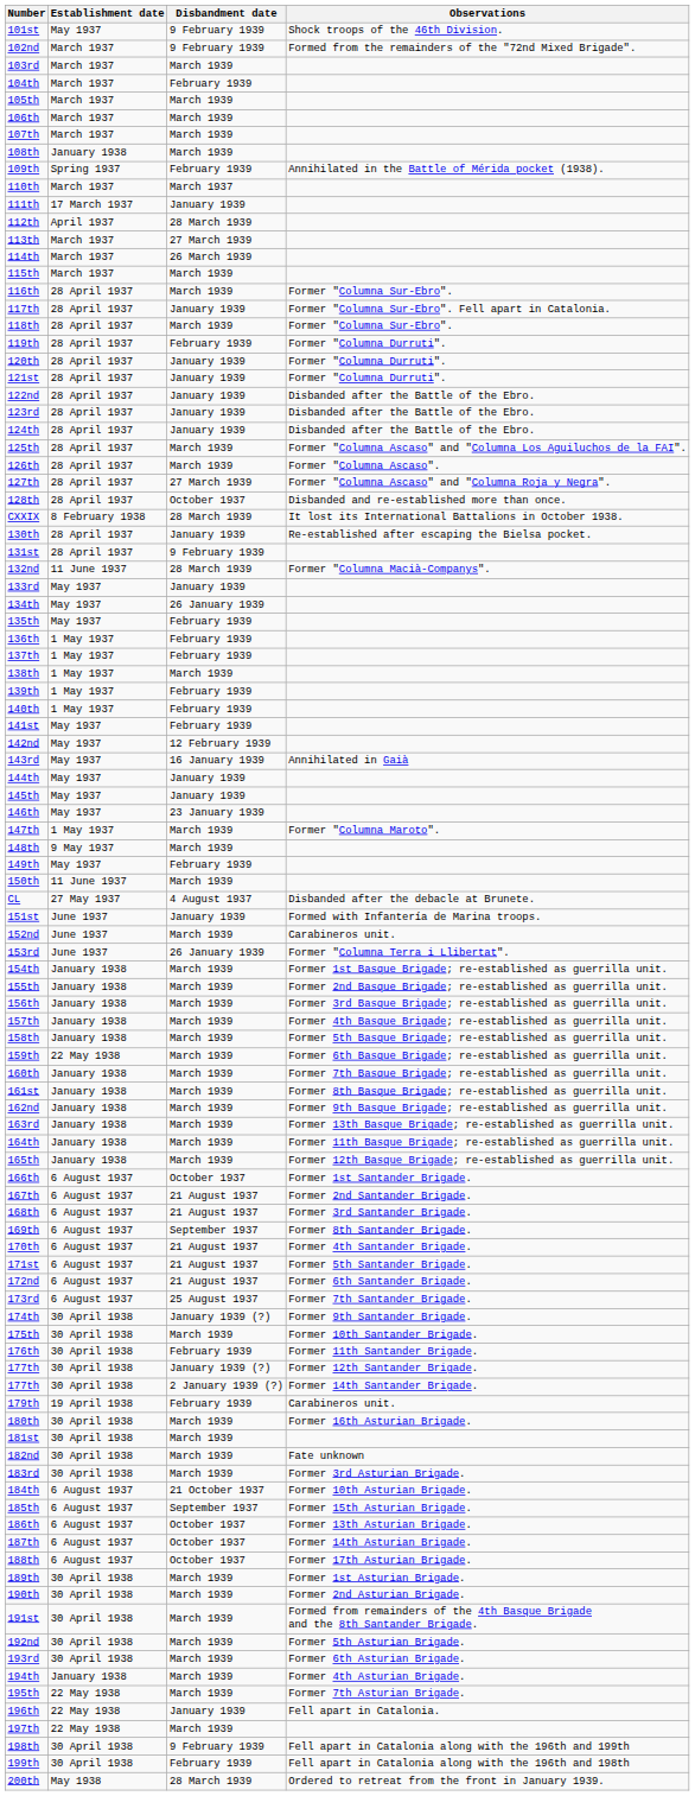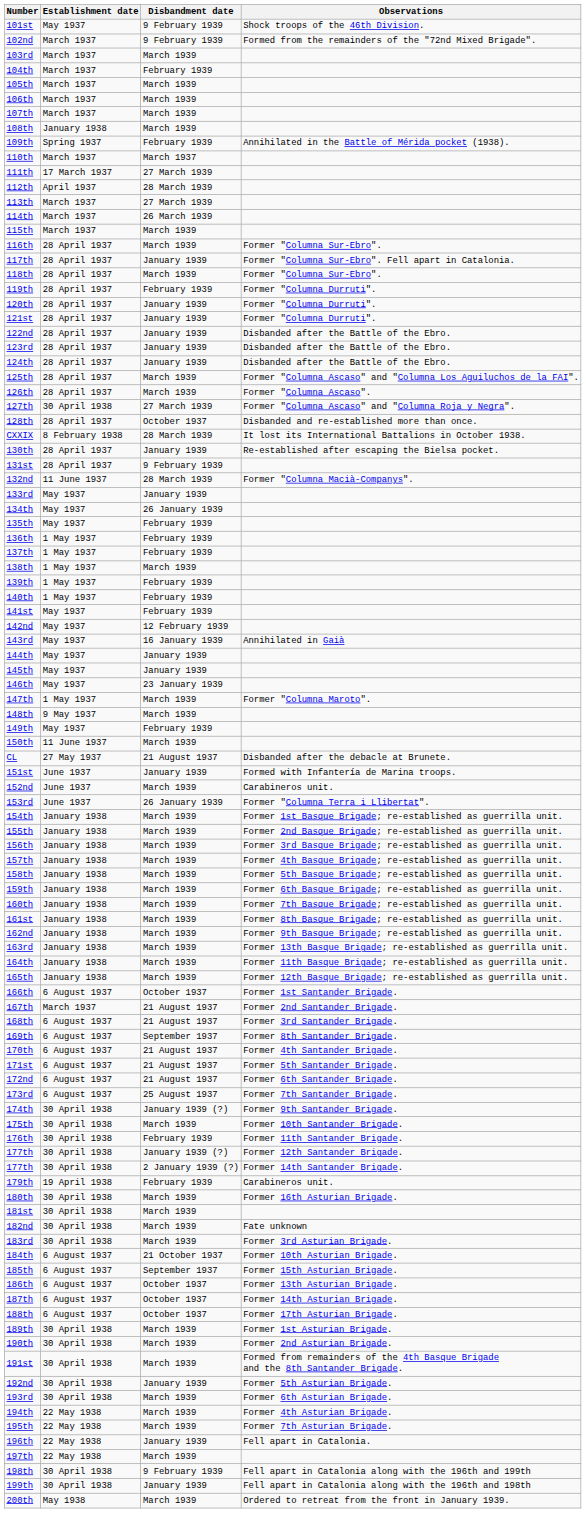 <table class=wikitable style="font-size: 9pt; text-align:left">
 <tr>
 <th>Number</th>
 <th>Establishment date</th>
 <th>Disbandment date</th>
 <th>Observations</th>
 </tr>
 <tr>
 <td><a href='#'>101st</a></td>
 <td>May 1937</td>
 <td>9 February 1939</td>
 <td>Shock troops of the <a href='#'>46th Division</a>.</td>
 </tr>
 <tr>
 <td><a href='#'>102nd</a></td>
 <td>March 1937</td>
 <td>9 February 1939</td>
 <td>Formed from the remainders of the "72nd Mixed Brigade".</td>
 </tr>
 <tr>
 <td><a href='#'>103rd</a></td>
 <td>March 1937</td>
 <td>March 1939</td>
 <td></td>
 </tr>
 <tr>
 <td><a href='#'>104th</a></td>
 <td>March 1937</td>
 <td>February 1939</td>
 <td></td>
 </tr>
 <tr>
 <td><a href='#'>105th</a></td>
 <td>March 1937</td>
 <td>March 1939</td>
 <td></td>
 </tr>
 <tr>
 <td><a href='#'>106th</a></td>
 <td>March 1937</td>
 <td>March 1939</td>
 <td></td>
 </tr>
 <tr>
 <td><a href='#'>107th</a></td>
 <td>March 1937</td>
 <td>March 1939</td>
 <td></td>
 </tr>
 <tr>
 <td><a href='#'>108th</a></td>
 <td>January 1938</td>
 <td>March 1939</td>
 <td></td>
 </tr>
 <tr>
 <td><a href='#'>109th</a></td>
 <td>Spring 1937</td>
 <td>February 1939</td>
 <td>Annihilated in the <a href='#'>Battle of Mérida pocket</a> (1938).</td>
 </tr>
 <tr>
 <td><a href='#'>110th</a></td>
 <td>March 1937</td>
 <td>March 1937</td>
 <td></td>
 </tr>
 <tr>
 <td><a href='#'>111th</a></td>
 <td>17 March 1937</td>
-<td>January 1939</td>
+<td>27 March 1939</td>
 <td></td>
 </tr>
 <tr>
 <td><a href='#'>112th</a></td>
 <td>April 1937</td>
 <td>28 March 1939</td>
 <td></td>
 </tr>
 <tr>
 <td><a href='#'>113th</a></td>
 <td>March 1937</td>
 <td>27 March 1939</td>
 <td></td>
 </tr>
 <tr>
 <td><a href='#'>114th</a></td>
 <td>March 1937</td>
 <td>26 March 1939</td>
 <td></td>
 </tr>
 <tr>
 <td><a href='#'>115th</a></td>
 <td>March 1937</td>
 <td>March 1939</td>
 <td></td>
 </tr>
 <tr>
 <td><a href='#'>116th</a></td>
 <td>28 April 1937</td>
 <td>March 1939</td>
 <td>Former "<a href='#'>Columna Sur-Ebro</a>".</td>
 </tr>
 <tr>
 <td><a href='#'>117th</a></td>
 <td>28 April 1937</td>
 <td>January 1939</td>
 <td>Former "<a href='#'>Columna Sur-Ebro</a>". Fell apart in Catalonia.</td>
 </tr>
 <tr>
 <td><a href='#'>118th</a></td>
 <td>28 April 1937</td>
 <td>March 1939</td>
 <td>Former "<a href='#'>Columna Sur-Ebro</a>".</td>
 </tr>
 <tr>
 <td><a href='#'>119th</a></td>
 <td>28 April 1937</td>
 <td>February 1939</td>
 <td>Former "<a href='#'>Columna Durruti</a>".</td>
 </tr>
 <tr>
 <td><a href='#'>120th</a></td>
 <td>28 April 1937</td>
 <td>January 1939</td>
 <td>Former "<a href='#'>Columna Durruti</a>".</td>
 </tr>
 <tr>
 <td><a href='#'>121st</a></td>
 <td>28 April 1937</td>
 <td>January 1939</td>
 <td>Former "<a href='#'>Columna Durruti</a>".</td>
 </tr>
 <tr>
 <td><a href='#'>122nd</a></td>
 <td>28 April 1937</td>
 <td>January 1939</td>
 <td>Disbanded after the Battle of the Ebro.</td>
 </tr>
 <tr>
 <td><a href='#'>123rd</a></td>
 <td>28 April 1937</td>
 <td>January 1939</td>
 <td>Disbanded after the Battle of the Ebro.</td>
 </tr>
 <tr>
 <td><a href='#'>124th</a></td>
 <td>28 April 1937</td>
 <td>January 1939</td>
 <td>Disbanded after the Battle of the Ebro.</td>
 </tr>
 <tr>
 <td><a href='#'>125th</a></td>
 <td>28 April 1937</td>
 <td>March 1939</td>
 <td>Former "<a href='#'>Columna Ascaso</a>" and "<a href='#'>Columna Los Aguiluchos de la FAI</a>".</td>
 </tr>
 <tr>
 <td><a href='#'>126th</a></td>
 <td>28 April 1937</td>
 <td>March 1939</td>
 <td>Former "<a href='#'>Columna Ascaso</a>".</td>
 </tr>
 <tr>
 <td><a href='#'>127th</a></td>
-<td>28 April 1937</td>
+<td>30 April 1938</td>
 <td>27 March 1939</td>
 <td>Former "<a href='#'>Columna Ascaso</a>" and "<a href='#'>Columna Roja y Negra</a>".</td>
 </tr>
 <tr>
 <td><a href='#'>128th</a></td>
 <td>28 April 1937</td>
 <td>October 1937</td>
 <td>Disbanded and re-established more than once.</td>
 </tr>
 <tr>
 <td><a href='#'>CXXIX</a></td>
 <td>8 February 1938</td>
 <td>28 March 1939</td>
 <td>It lost its International Battalions in October 1938.</td>
 </tr>
 <tr>
 <td><a href='#'>130th</a></td>
 <td>28 April 1937</td>
 <td>January 1939</td>
 <td>Re-established after escaping the  Bielsa pocket.</td>
 </tr>
 <tr>
 <td><a href='#'>131st</a></td>
 <td>28 April 1937</td>
 <td>9 February 1939</td>
 <td></td>
 </tr>
 <tr>
 <td><a href='#'>132nd</a></td>
 <td>11 June 1937</td>
 <td>28 March 1939</td>
 <td>Former "<a href='#'>Columna Macià-Companys</a>".</td>
 </tr>
 <tr>
 <td><a href='#'>133rd</a></td>
 <td>May 1937</td>
 <td>January 1939</td>
 <td></td>
 </tr>
 <tr>
 <td><a href='#'>134th</a></td>
 <td>May 1937</td>
 <td>26 January 1939</td>
 <td></td>
 </tr>
 <tr>
 <td><a href='#'>135th</a></td>
 <td>May 1937</td>
 <td>February 1939</td>
 <td></td>
 </tr>
 <tr>
 <td><a href='#'>136th</a></td>
 <td>1 May 1937</td>
 <td>February 1939</td>
 <td></td>
 </tr>
 <tr>
 <td><a href='#'>137th</a></td>
 <td>1 May 1937</td>
 <td>February 1939</td>
 <td></td>
 </tr>
 <tr>
 <td><a href='#'>138th</a></td>
 <td>1 May 1937</td>
 <td>March 1939</td>
 <td></td>
 </tr>
 <tr>
 <td><a href='#'>139th</a></td>
 <td>1 May 1937</td>
 <td>February 1939</td>
 <td></td>
 </tr>
 <tr>
 <td><a href='#'>140th</a></td>
 <td>1 May 1937</td>
 <td>February 1939</td>
 <td></td>
 </tr>
 <tr>
 <td><a href='#'>141st</a></td>
 <td>May 1937</td>
 <td>February 1939</td>
 <td></td>
 </tr>
 <tr>
 <td><a href='#'>142nd</a></td>
 <td>May 1937</td>
 <td>12 February  1939</td>
 <td></td>
 </tr>
 <tr>
 <td><a href='#'>143rd</a></td>
 <td>May 1937</td>
 <td>16 January 1939</td>
 <td>Annihilated in <a href='#'>Gaià</a></td>
 </tr>
 <tr>
 <td><a href='#'>144th</a></td>
 <td>May 1937</td>
 <td>January 1939</td>
 <td></td>
 </tr>
 <tr>
 <td><a href='#'>145th</a></td>
 <td>May 1937</td>
 <td>January 1939</td>
 <td></td>
 </tr>
 <tr>
 <td><a href='#'>146th</a></td>
 <td>May 1937</td>
 <td>23 January 1939</td>
 <td></td>
 </tr>
 <tr>
 <td><a href='#'>147th</a></td>
 <td>1 May 1937</td>
 <td>March 1939</td>
 <td>Former "<a href='#'>Columna Maroto</a>".</td>
 </tr>
 <tr>
 <td><a href='#'>148th</a></td>
 <td>9 May 1937</td>
 <td>March 1939</td>
 <td></td>
 </tr>
 <tr>
 <td><a href='#'>149th</a></td>
 <td>May 1937</td>
 <td>February 1939</td>
 <td></td>
 </tr>
 <tr>
 <td><a href='#'>150th</a></td>
 <td>11 June 1937</td>
 <td>March 1939</td>
 <td></td>
 </tr>
 <tr>
 <td><a href='#'>CL</a></td>
 <td>27 May 1937</td>
-<td>4 August 1937</td>
+<td>21 August 1937</td>
 <td>Disbanded after the debacle at Brunete.</td>
 </tr>
 <tr>
 <td><a href='#'>151st</a></td>
 <td>June 1937</td>
 <td>January 1939</td>
 <td>Formed with Infantería de Marina troops.</td>
 </tr>
 <tr>
 <td><a href='#'>152nd</a></td>
 <td>June 1937</td>
 <td>March 1939</td>
 <td>Carabineros unit.</td>
 </tr>
 <tr>
 <td><a href='#'>153rd</a></td>
 <td>June 1937</td>
 <td>26 January 1939</td>
 <td>Former "<a href='#'>Columna Terra i Llibertat</a>".</td>
 </tr>
 <tr>
 <td><a href='#'>154th</a></td>
 <td>January 1938</td>
 <td>March 1939</td>
 <td>Former <a href='#'>1st Basque Brigade</a>; re-established as guerrilla unit.</td>
 </tr>
 <tr>
 <td><a href='#'>155th</a></td>
 <td>January 1938</td>
 <td>March 1939</td>
 <td>Former <a href='#'>2nd Basque Brigade</a>; re-established as guerrilla unit.</td>
 </tr>
 <tr>
 <td><a href='#'>156th</a></td>
 <td>January 1938</td>
 <td>March 1939</td>
 <td>Former <a href='#'>3rd Basque Brigade</a>; re-established as guerrilla unit.</td>
 </tr>
 <tr>
 <td><a href='#'>157th</a></td>
 <td>January 1938</td>
 <td>March 1939</td>
 <td>Former <a href='#'>4th Basque Brigade</a>; re-established as guerrilla unit.</td>
 </tr>
 <tr>
 <td><a href='#'>158th</a></td>
 <td>January 1938</td>
 <td>March 1939</td>
 <td>Former <a href='#'>5th Basque Brigade</a>; re-established as guerrilla unit.</td>
 </tr>
 <tr>
 <td><a href='#'>159th</a></td>
-<td>22 May 1938</td>
+<td>January 1938</td>
 <td>March 1939</td>
 <td>Former <a href='#'>6th Basque Brigade</a>; re-established as guerrilla unit.</td>
 </tr>
 <tr>
 <td><a href='#'>160th</a></td>
 <td>January 1938</td>
 <td>March 1939</td>
 <td>Former <a href='#'>7th Basque Brigade</a>; re-established as guerrilla unit.</td>
 </tr>
 <tr>
 <td><a href='#'>161st</a></td>
 <td>January 1938</td>
 <td>March 1939</td>
 <td>Former <a href='#'>8th Basque Brigade</a>; re-established as guerrilla unit.</td>
 </tr>
 <tr>
 <td><a href='#'>162nd</a></td>
 <td>January 1938</td>
 <td>March 1939</td>
 <td>Former <a href='#'>9th Basque Brigade</a>; re-established as guerrilla unit.</td>
 </tr>
 <tr>
 <td><a href='#'>163rd</a></td>
 <td>January 1938</td>
 <td>March 1939</td>
 <td>Former <a href='#'>13th Basque Brigade</a>; re-established as guerrilla unit.</td>
 </tr>
 <tr>
 <td><a href='#'>164th</a></td>
 <td>January 1938</td>
 <td>March 1939</td>
 <td>Former <a href='#'>11th Basque Brigade</a>; re-established as guerrilla unit.</td>
 </tr>
 <tr>
 <td><a href='#'>165th</a></td>
 <td>January 1938</td>
 <td>March 1939</td>
 <td>Former <a href='#'>12th Basque Brigade</a>; re-established as guerrilla unit.</td>
 </tr>
 <tr>
 <td><a href='#'>166th</a></td>
 <td>6 August 1937</td>
 <td>October 1937</td>
 <td>Former <a href='#'>1st Santander Brigade</a>.</td>
 </tr>
 <tr>
 <td><a href='#'>167th</a></td>
-<td>6 August 1937</td>
+<td>March 1937</td>
 <td>21 August 1937</td>
 <td>Former <a href='#'>2nd Santander Brigade</a>.</td>
 </tr>
 <tr>
 <td><a href='#'>168th</a></td>
 <td>6 August 1937</td>
 <td>21 August 1937</td>
 <td>Former <a href='#'>3rd Santander Brigade</a>.</td>
 </tr>
 <tr>
 <td><a href='#'>169th</a></td>
 <td>6 August 1937</td>
 <td>September 1937</td>
 <td>Former <a href='#'>8th Santander Brigade</a>.</td>
 </tr>
 <tr>
 <td><a href='#'>170th</a></td>
 <td>6 August 1937</td>
 <td>21 August 1937</td>
 <td>Former <a href='#'>4th Santander Brigade</a>.</td>
 </tr>
 <tr>
 <td><a href='#'>171st</a></td>
 <td>6 August 1937</td>
 <td>21 August 1937</td>
 <td>Former <a href='#'>5th Santander Brigade</a>.</td>
 </tr>
 <tr>
 <td><a href='#'>172nd</a></td>
 <td>6 August 1937</td>
 <td>21 August 1937</td>
 <td>Former <a href='#'>6th Santander Brigade</a>.</td>
 </tr>
 <tr>
 <td><a href='#'>173rd</a></td>
 <td>6 August 1937</td>
 <td>25 August 1937</td>
 <td>Former <a href='#'>7th Santander Brigade</a>.</td>
 </tr>
 <tr>
 <td><a href='#'>174th</a></td>
 <td>30 April 1938</td>
 <td>January 1939 (?)</td>
 <td>Former <a href='#'>9th Santander Brigade</a>.</td>
 </tr>
 <tr>
 <td><a href='#'>175th</a></td>
 <td>30 April 1938</td>
 <td>March 1939</td>
 <td>Former <a href='#'>10th Santander Brigade</a>.</td>
 </tr>
 <tr>
 <td><a href='#'>176th</a></td>
 <td>30 April 1938</td>
 <td>February 1939</td>
 <td>Former <a href='#'>11th Santander Brigade</a>.</td>
 </tr>
 <tr>
 <td><a href='#'>177th</a></td>
 <td>30 April 1938</td>
 <td>January 1939 (?)</td>
 <td>Former <a href='#'>12th Santander Brigade</a>.</td>
 </tr>
 <tr>
 <td><a href='#'>177th</a></td>
 <td>30 April 1938</td>
 <td>2 January 1939 (?)</td>
 <td>Former <a href='#'>14th Santander Brigade</a>.</td>
 </tr>
 <tr>
 <td><a href='#'>179th</a></td>
 <td>19 April 1938</td>
 <td>February 1939</td>
 <td>Carabineros unit.</td>
 </tr>
 <tr>
 <td><a href='#'>180th</a></td>
 <td>30 April 1938</td>
 <td>March 1939</td>
 <td>Former <a href='#'>16th Asturian Brigade</a>.</td>
 </tr>
 <tr>
 <td><a href='#'>181st</a></td>
 <td>30 April 1938</td>
 <td>March 1939</td>
 <td></td>
 </tr>
 <tr>
 <td><a href='#'>182nd</a></td>
 <td>30 April 1938</td>
 <td>March 1939</td>
 <td>Fate unknown</td>
 </tr>
 <tr>
 <td><a href='#'>183rd</a></td>
 <td>30 April 1938</td>
 <td>March 1939</td>
 <td>Former <a href='#'>3rd Asturian Brigade</a>.</td>
 </tr>
 <tr>
 <td><a href='#'>184th</a></td>
 <td>6 August 1937</td>
 <td>21 October 1937</td>
 <td>Former <a href='#'>10th Asturian Brigade</a>.</td>
 </tr>
 <tr>
 <td><a href='#'>185th</a></td>
 <td>6 August 1937</td>
 <td>September 1937</td>
 <td>Former <a href='#'>15th Asturian Brigade</a>.</td>
 </tr>
 <tr>
 <td><a href='#'>186th</a></td>
 <td>6 August 1937</td>
 <td>October 1937</td>
 <td>Former <a href='#'>13th Asturian Brigade</a>.</td>
 </tr>
 <tr>
 <td><a href='#'>187th</a></td>
 <td>6 August 1937</td>
 <td>October 1937</td>
 <td>Former <a href='#'>14th Asturian Brigade</a>.</td>
 </tr>
 <tr>
 <td><a href='#'>188th</a></td>
 <td>6 August 1937</td>
 <td>October 1937</td>
 <td>Former <a href='#'>17th Asturian Brigade</a>.</td>
 </tr>
 <tr>
 <td><a href='#'>189th</a></td>
 <td>30 April 1938</td>
 <td>March 1939</td>
 <td>Former <a href='#'>1st Asturian Brigade</a>.</td>
 </tr>
 <tr>
 <td><a href='#'>190th</a></td>
 <td>30 April 1938</td>
 <td>March 1939</td>
 <td>Former <a href='#'>2nd Asturian Brigade</a>.</td>
 </tr>
 <tr>
 <td><a href='#'>191st</a></td>
 <td>30 April 1938</td>
 <td>March 1939</td>
 <td>Formed from remainders of the <a href='#'>4th Basque Brigade</a><br> and the <a href='#'>8th Santander Brigade</a>.</td>
 </tr>
 <tr>
 <td><a href='#'>192nd</a></td>
 <td>30 April 1938</td>
-<td>March 1939</td>
+<td>January 1939</td>
 <td>Former <a href='#'>5th Asturian Brigade</a>.</td>
 </tr>
 <tr>
 <td><a href='#'>193rd</a></td>
 <td>30 April 1938</td>
 <td>March 1939</td>
 <td>Former <a href='#'>6th Asturian Brigade</a>.</td>
 </tr>
 <tr>
 <td><a href='#'>194th</a></td>
-<td>January 1938</td>
+<td>22 May 1938</td>
 <td>March 1939</td>
 <td>Former <a href='#'>4th Asturian Brigade</a>.</td>
 </tr>
 <tr>
 <td><a href='#'>195th</a></td>
 <td>22 May 1938</td>
 <td>March 1939</td>
 <td>Former <a href='#'>7th Asturian Brigade</a>.</td>
 </tr>
 <tr>
 <td><a href='#'>196th</a></td>
 <td>22 May 1938</td>
 <td>January 1939</td>
 <td>Fell apart in Catalonia.</td>
 </tr>
 <tr>
 <td><a href='#'>197th</a></td>
 <td>22 May 1938</td>
 <td>March 1939</td>
 <td></td>
 </tr>
 <tr>
 <td><a href='#'>198th</a></td>
 <td>30 April 1938</td>
 <td>9 February 1939</td>
 <td>Fell apart in Catalonia along with the 196th and 199th</td>
 </tr>
 <tr>
 <td><a href='#'>199th</a></td>
 <td>30 April 1938</td>
-<td>February 1939</td>
+<td>January 1939</td>
 <td>Fell apart in Catalonia along with the 196th and 198th</td>
 </tr>
 <tr>
 <td><a href='#'>200th</a></td>
 <td>May 1938</td>
-<td>28 March 1939</td>
+<td>March 1939</td>
 <td>Ordered to retreat from the front in January 1939.</td>
 </tr>
 </table>
